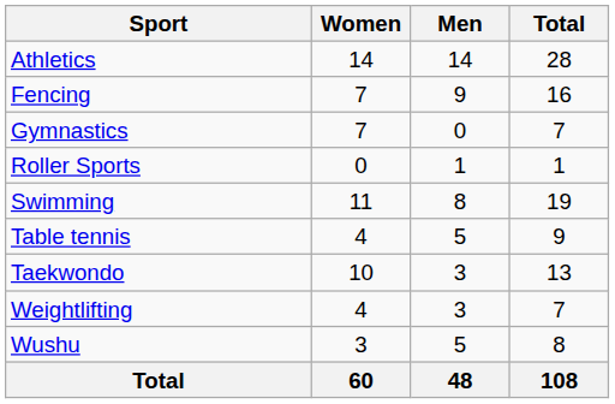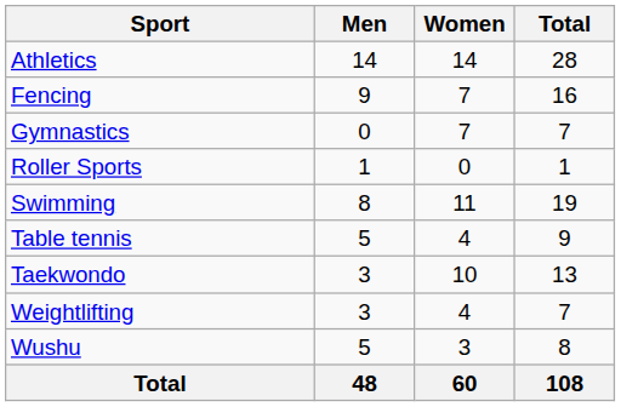 <table class="wikitable" style="text-align:center; font-size: 95%">
 <tr>
 <th width=200>Sport</th>
+<th width=60>Men</th>
 <th width=60>Women</th>
-<th width=60>Men</th>
 <th width=60>Total</th>
 </tr>
 <tr>
 <td align=left><a href='#'>Athletics</a></td>
 <td>14</td>
 <td>14</td>
 <td>28</td>
 </tr>
 <tr>
 <td align=left><a href='#'>Fencing</a></td>
+<td>9</td>
 <td>7</td>
-<td>9</td>
 <td>16</td>
 </tr>
 <tr>
 <td align=left><a href='#'>Gymnastics</a></td>
+<td>0</td>
 <td>7</td>
-<td>0</td>
 <td>7</td>
 </tr>
 <tr>
 <td align=left><a href='#'>Roller Sports</a></td>
+<td>1</td>
 <td>0</td>
-<td>1</td>
 <td>1</td>
 </tr>
 <tr>
 <td align=left><a href='#'>Swimming</a></td>
+<td>8</td>
 <td>11</td>
-<td>8</td>
 <td>19</td>
 </tr>
 <tr>
 <td align=left><a href='#'>Table tennis</a></td>
+<td>5</td>
 <td>4</td>
-<td>5</td>
 <td>9</td>
 </tr>
 <tr>
 <td align=left><a href='#'>Taekwondo</a></td>
+<td>3</td>
 <td>10</td>
-<td>3</td>
 <td>13</td>
 </tr>
 <tr>
 <td align=left><a href='#'>Weightlifting</a></td>
+<td>3</td>
 <td>4</td>
-<td>3</td>
 <td>7</td>
 </tr>
 <tr>
 <td align=left><a href='#'>Wushu</a></td>
+<td>5</td>
 <td>3</td>
-<td>5</td>
 <td>8</td>
 </tr>
 <tr>
 <th align=left>Total</th>
+<th>48</th>
 <th>60</th>
-<th>48</th>
 <th>108</th>
 </tr>
 </table>
